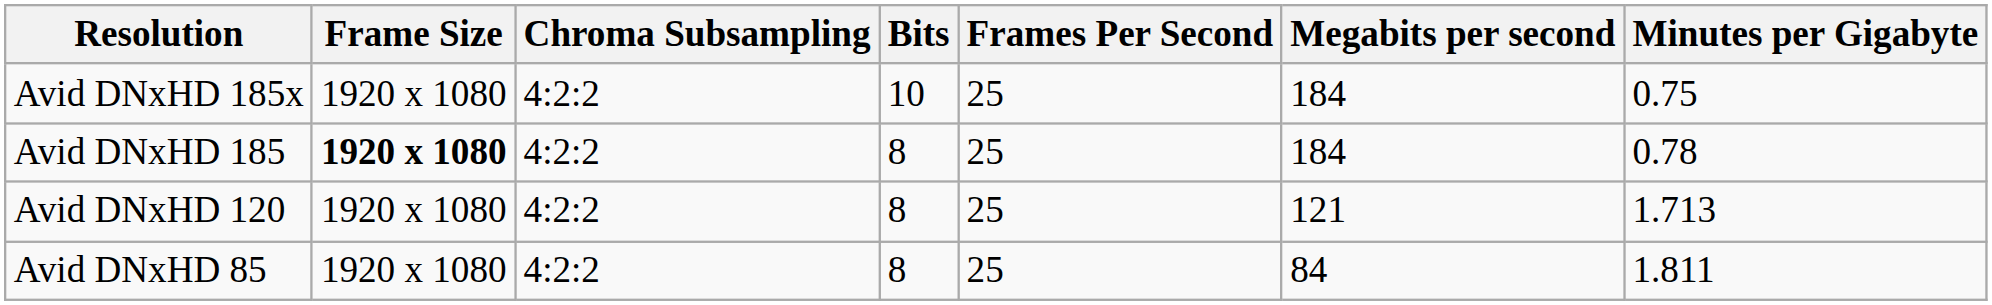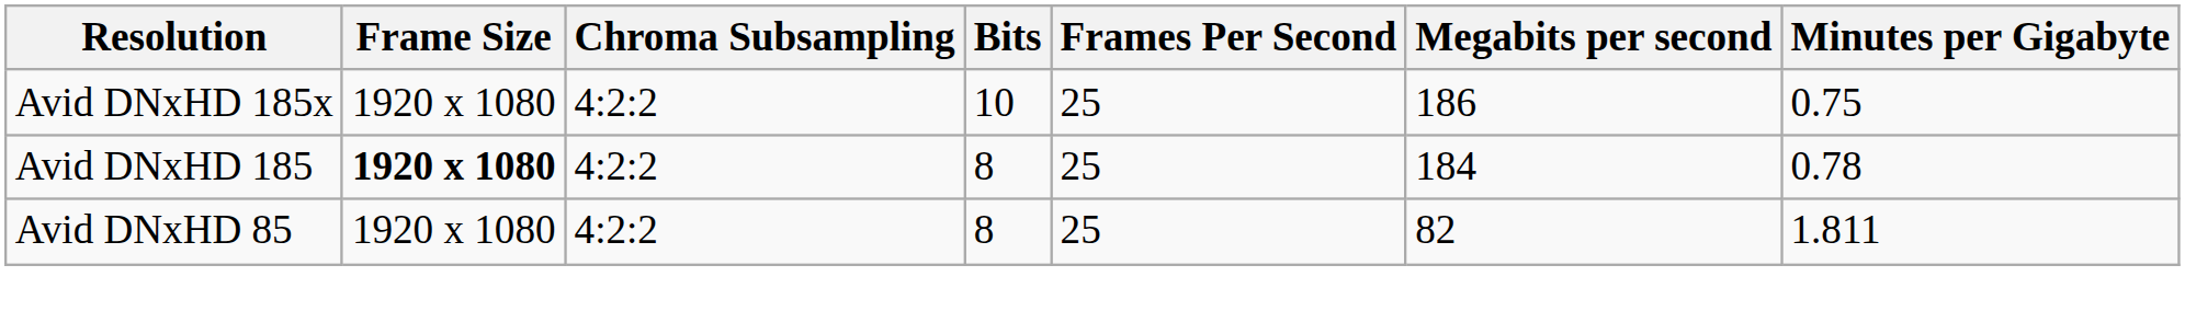 <table class="wikitable">
 <tr>
 <th>Resolution</th>
 <th>Frame Size</th>
 <th>Chroma Subsampling</th>
 <th>Bits</th>
 <th>Frames Per Second</th>
 <th>Megabits per second</th>
 <th>Minutes per Gigabyte</th>
 </tr>
 <tr>
 <td>Avid DNxHD 185x</td>
 <td>1920 x 1080</td>
 <td>4:2:2</td>
 <td>10</td>
 <td>25</td>
-<td>184</td>
+<td>186</td>
 <td>0.75</td>
 </tr>
 <tr>
 <td>Avid DNxHD 185</td>
 <td><strong>1920 x 1080</strong></td>
 <td>4:2:2</td>
 <td>8</td>
 <td>25</td>
 <td>184</td>
 <td>0.78</td>
 </tr>
 <tr>
-<td>Avid DNxHD 120</td>
-<td>1920 x 1080</td>
-<td>4:2:2</td>
-<td>8</td>
-<td>25</td>
-<td>121</td>
-<td>1.713</td>
-</tr>
-<tr>
 <td>Avid DNxHD 85</td>
 <td>1920 x 1080</td>
 <td>4:2:2</td>
 <td>8</td>
 <td>25</td>
-<td>84</td>
+<td>82</td>
 <td>1.811</td>
 </tr>
 </table>
